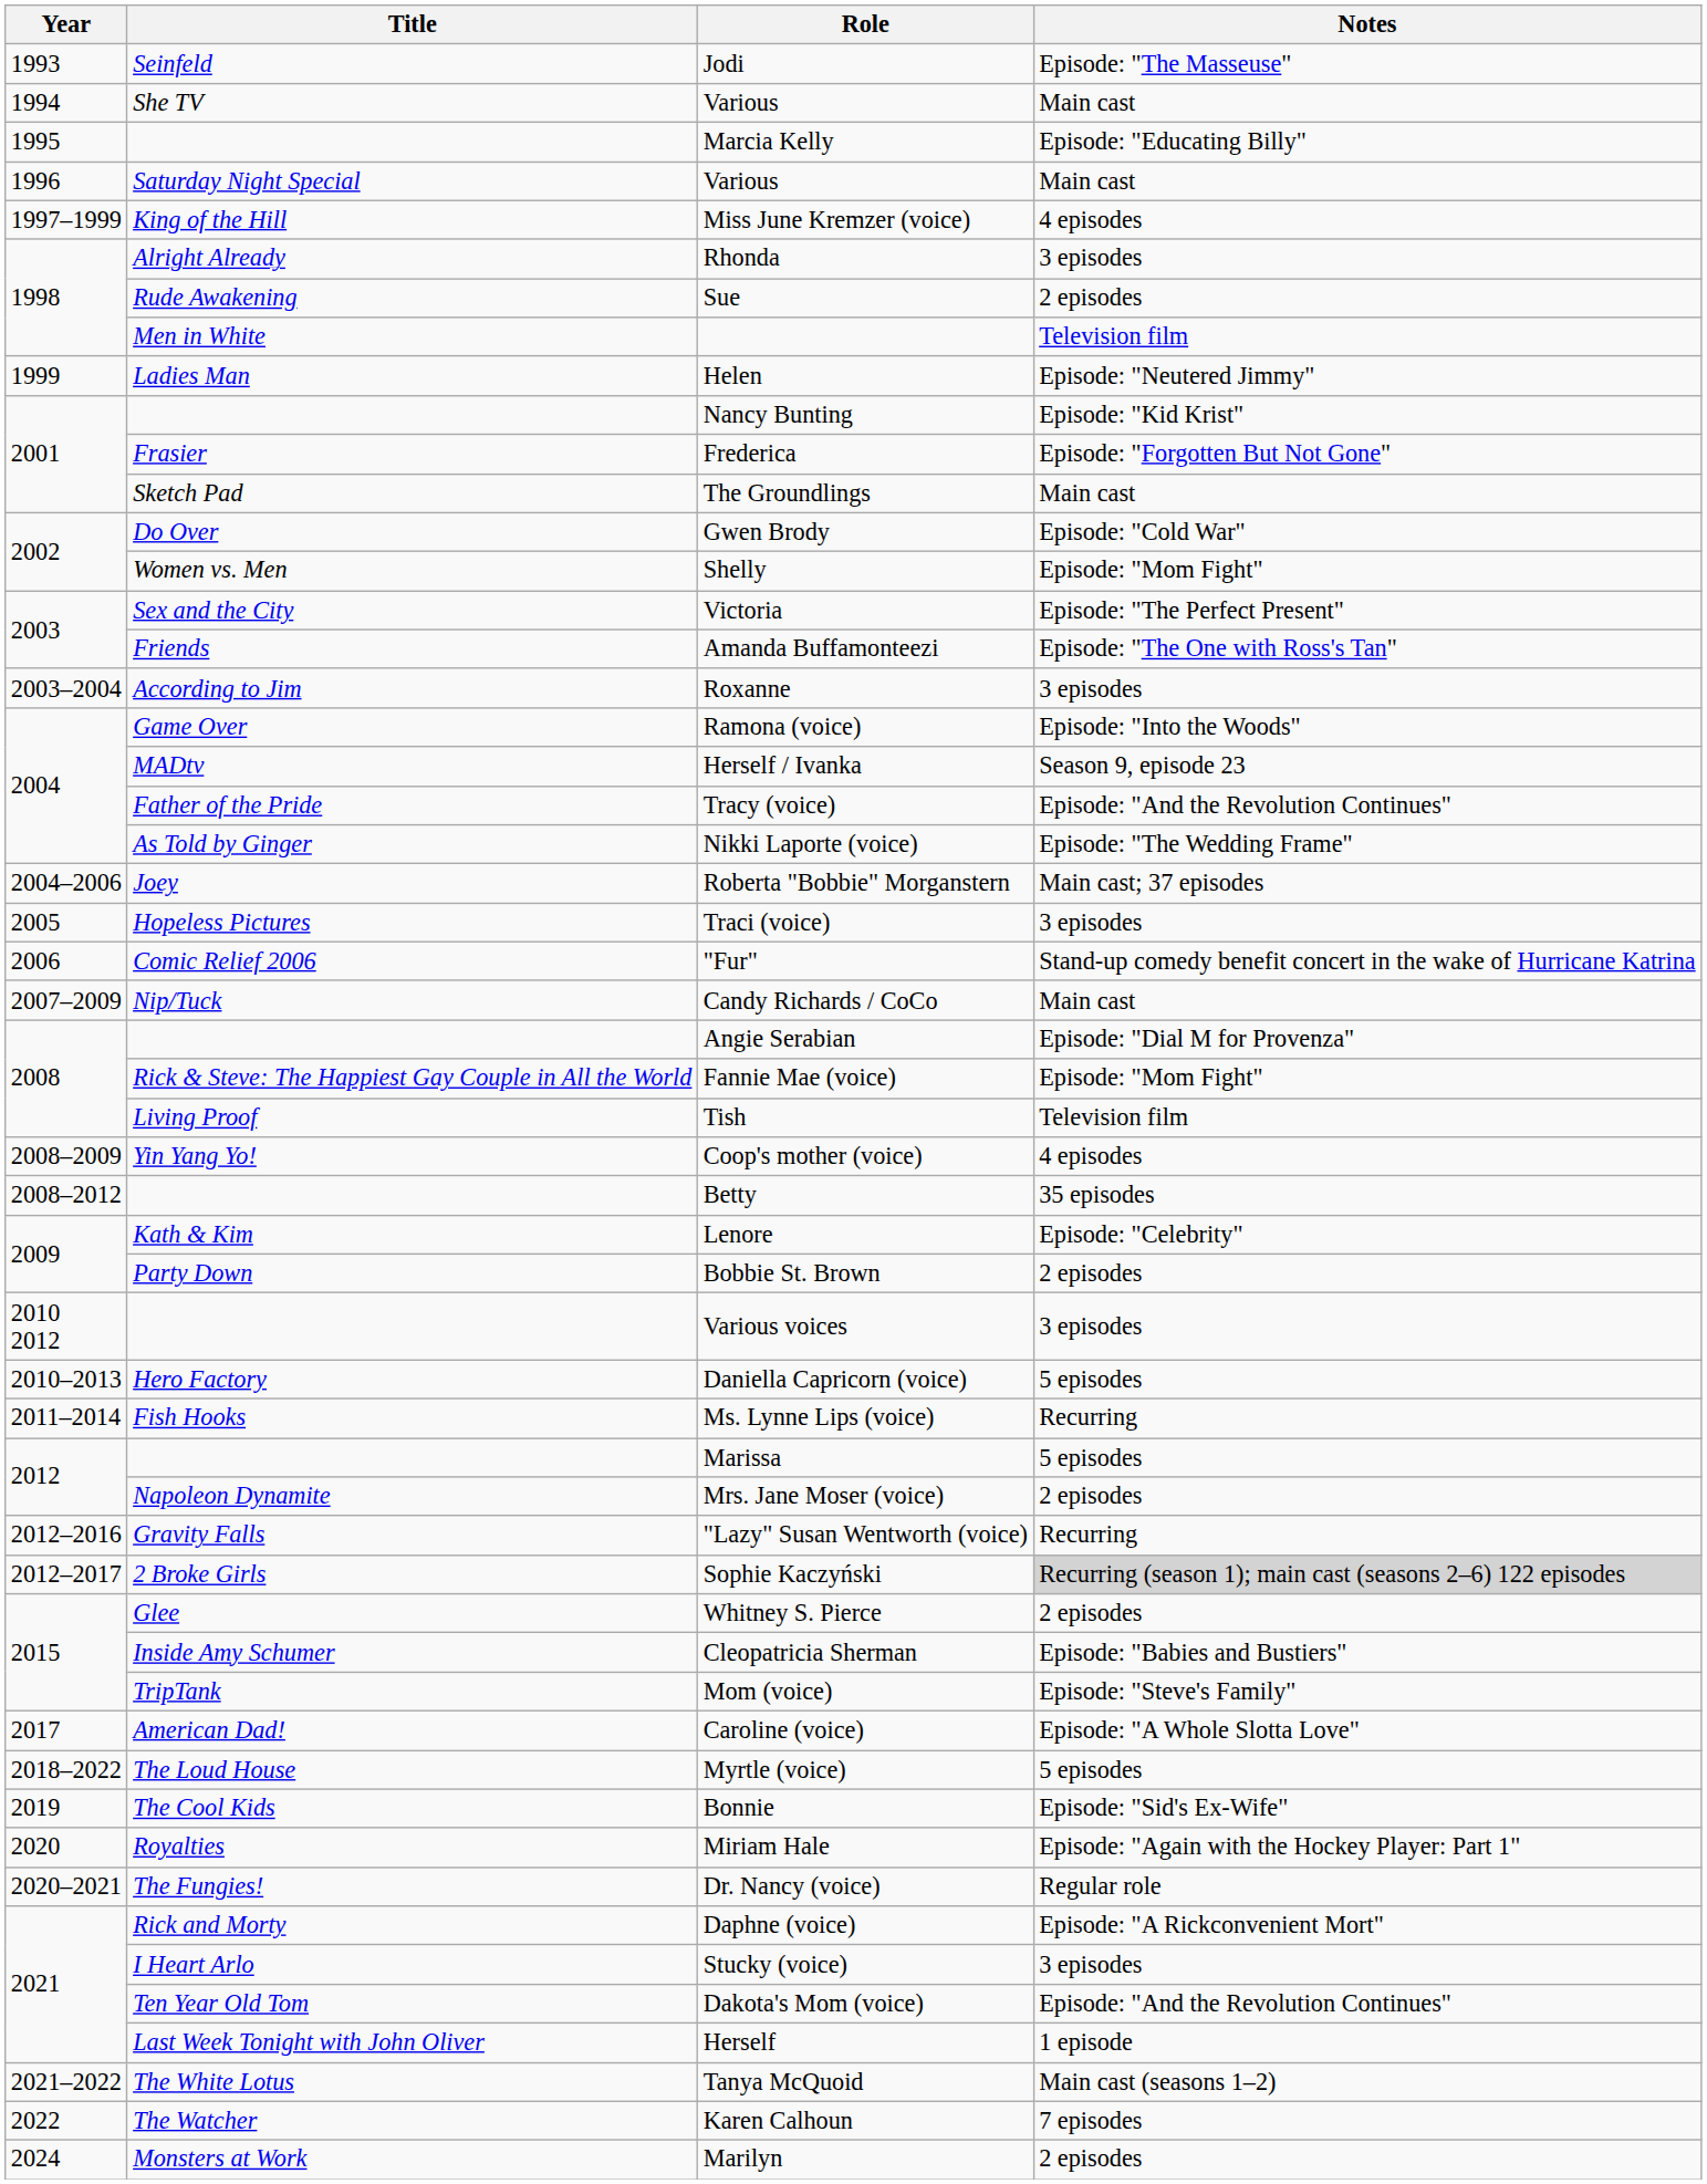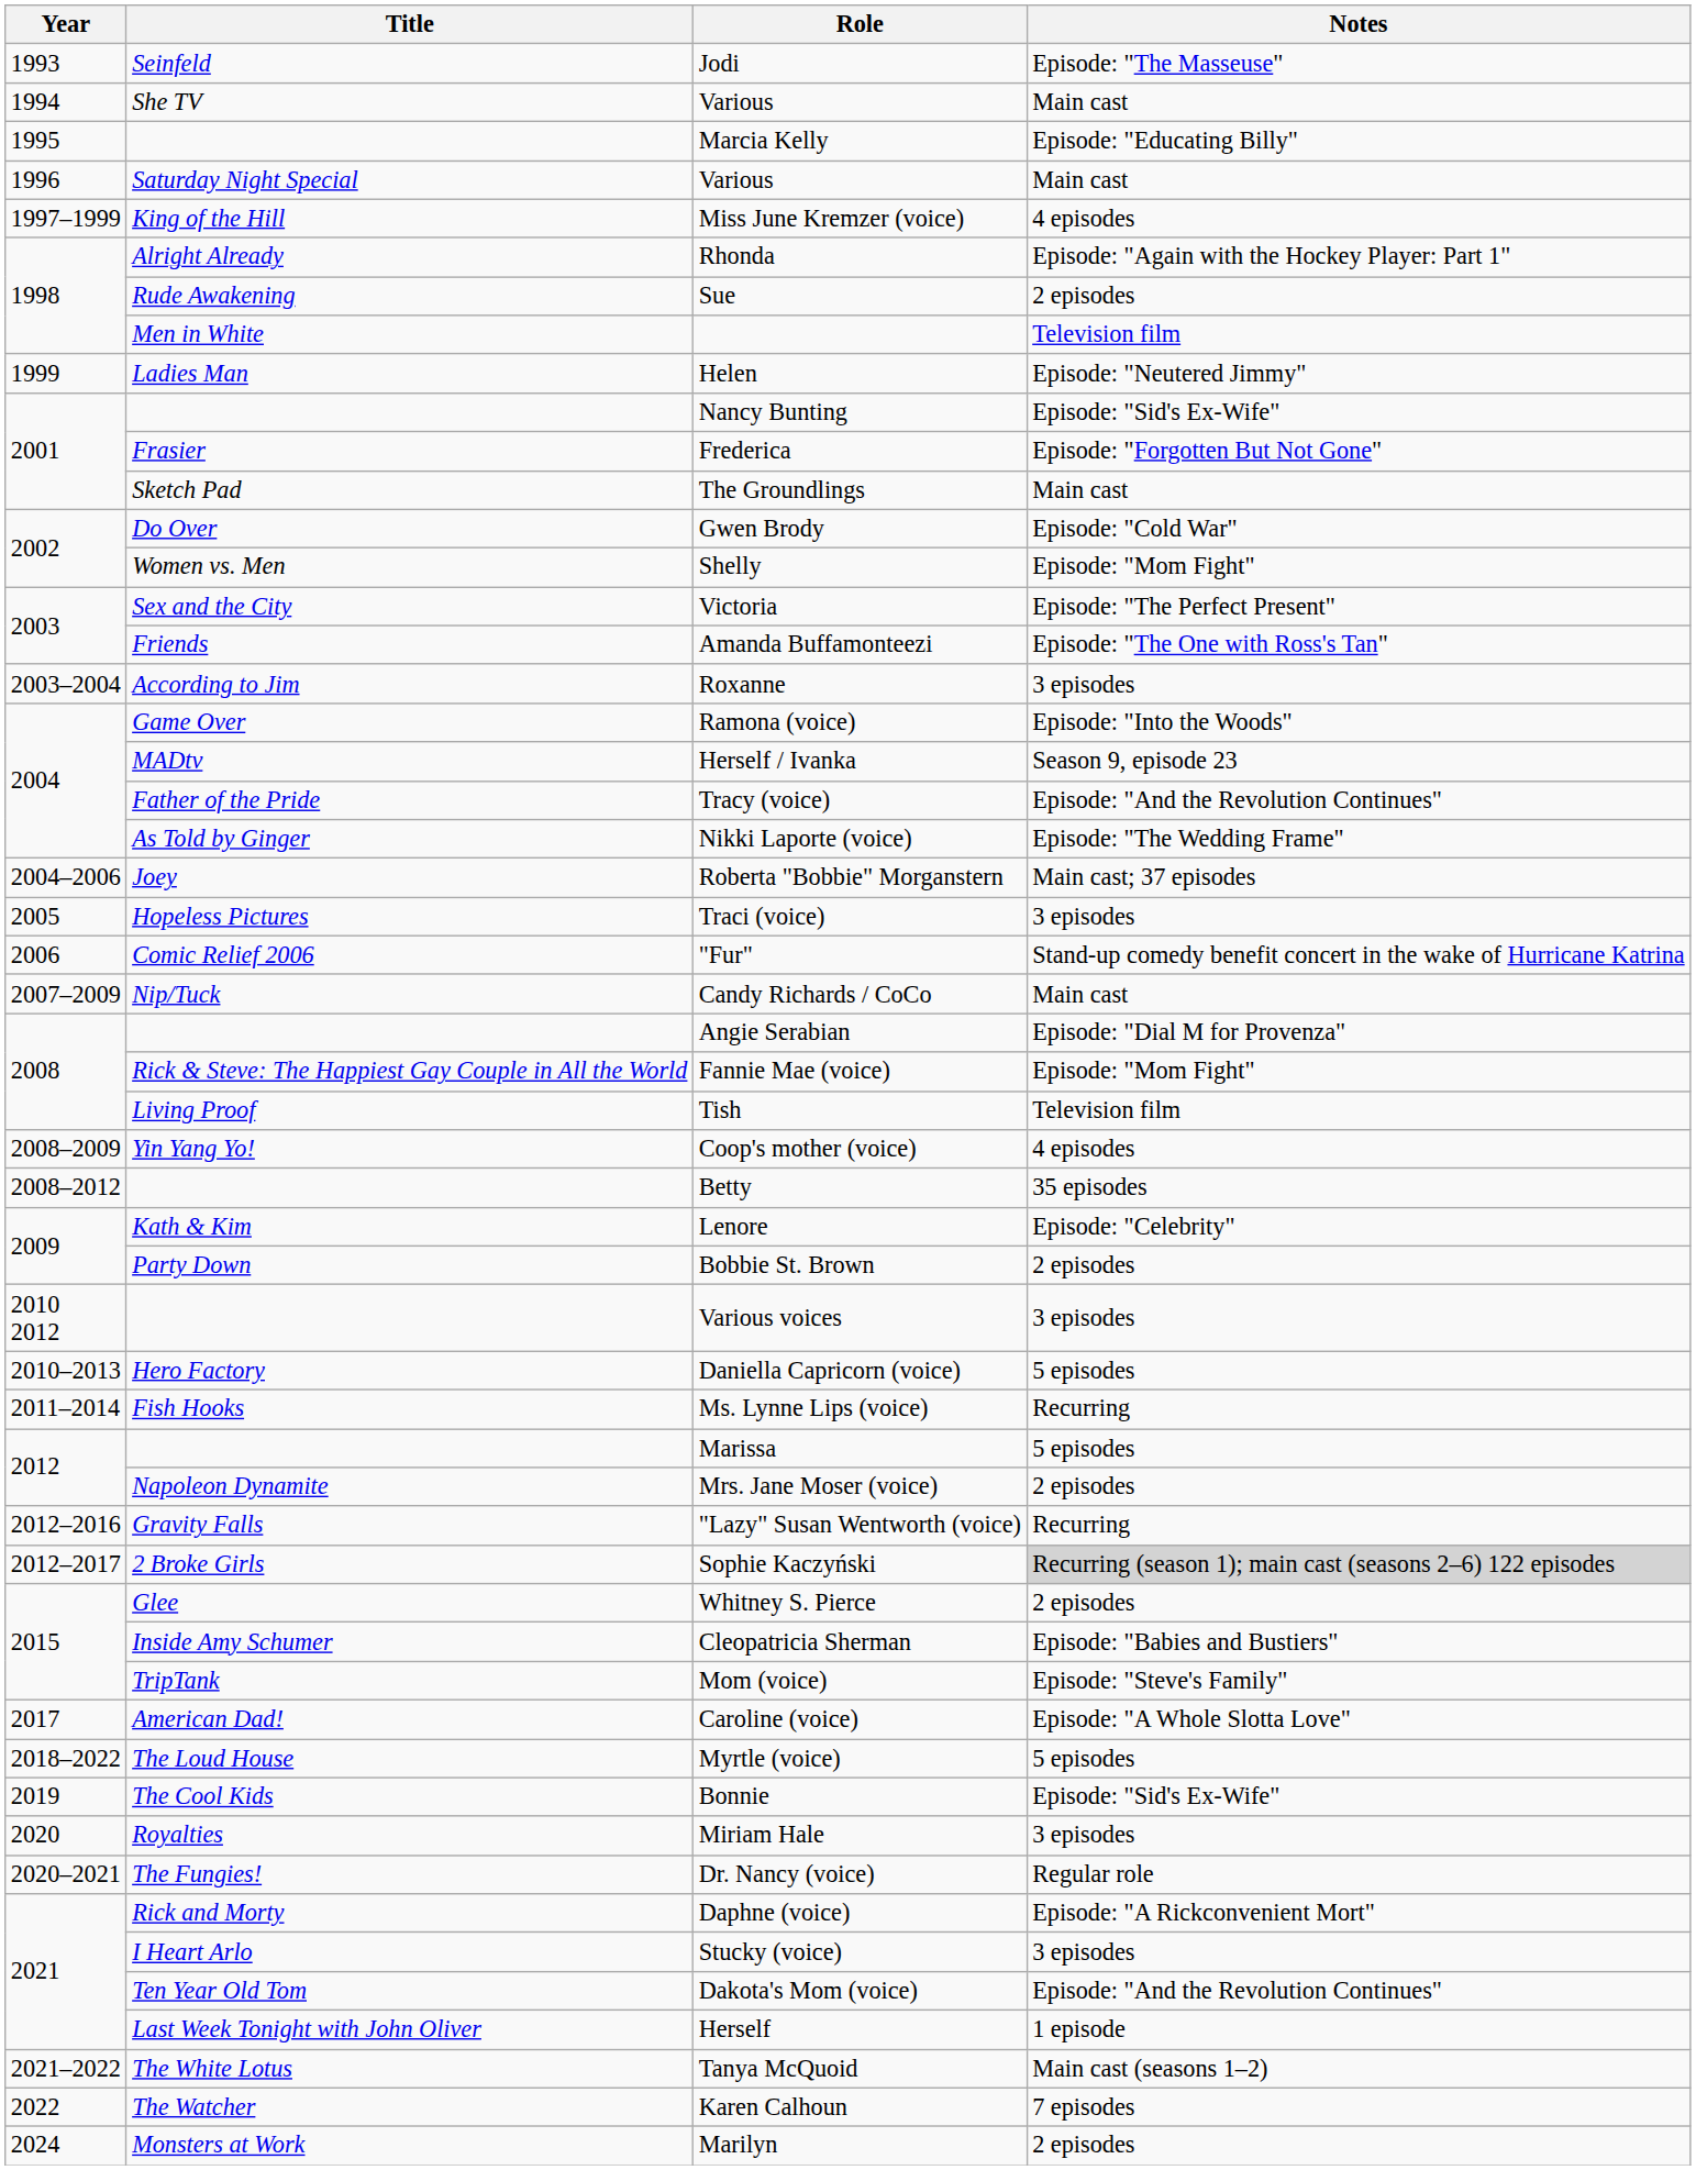 <table class="wikitable sortable">
 <tr>
 <th>Year</th>
 <th>Title</th>
 <th>Role</th>
 <th class="unsortable">Notes</th>
 </tr>
 <tr>
 <td>1993</td>
 <td><em><a href='#'>Seinfeld</a></em></td>
 <td>Jodi</td>
 <td>Episode: "<a href='#'>The Masseuse</a>"</td>
 </tr>
 <tr>
 <td>1994</td>
 <td><em>She TV</em></td>
 <td>Various</td>
 <td>Main cast</td>
 </tr>
 <tr>
 <td>1995</td>
 <td><em></em></td>
 <td>Marcia Kelly</td>
 <td>Episode: "Educating Billy"</td>
 </tr>
 <tr>
 <td>1996</td>
 <td><em><a href='#'>Saturday Night Special</a></em></td>
 <td>Various</td>
 <td>Main cast</td>
 </tr>
 <tr>
 <td>1997–1999</td>
 <td><em><a href='#'>King of the Hill</a></em></td>
 <td>Miss June Kremzer (voice)</td>
 <td>4 episodes</td>
 </tr>
 <tr>
 <td rowspan="3">1998</td>
 <td><em><a href='#'>Alright Already</a></em></td>
 <td>Rhonda</td>
-<td>3 episodes</td>
+<td>Episode: "Again with the Hockey Player: Part 1"</td>
 </tr>
 <tr>
 <td><em><a href='#'>Rude Awakening</a></em></td>
 <td>Sue</td>
 <td>2 episodes</td>
 </tr>
 <tr>
 <td><em><a href='#'>Men in White</a></em></td>
 <td></td>
 <td><a href='#'>Television film</a></td>
 </tr>
 <tr>
 <td>1999</td>
 <td><em><a href='#'>Ladies Man</a></em></td>
 <td>Helen</td>
 <td>Episode: "Neutered Jimmy"</td>
 </tr>
 <tr>
 <td rowspan="3">2001</td>
 <td><em></em></td>
 <td>Nancy Bunting</td>
-<td>Episode: "Kid Krist"</td>
+<td>Episode: "Sid's Ex-Wife"</td>
 </tr>
 <tr>
 <td><em><a href='#'>Frasier</a></em></td>
 <td>Frederica</td>
 <td>Episode: "<a href='#'>Forgotten But Not Gone</a>"</td>
 </tr>
 <tr>
 <td><em>Sketch Pad</em></td>
 <td>The Groundlings</td>
 <td>Main cast</td>
 </tr>
 <tr>
 <td rowspan="2">2002</td>
 <td><em><a href='#'>Do Over</a></em></td>
 <td>Gwen Brody</td>
 <td>Episode: "Cold War"</td>
 </tr>
 <tr>
 <td><em>Women vs. Men</em></td>
 <td>Shelly</td>
 <td>Episode: "Mom Fight"</td>
 </tr>
 <tr>
 <td rowspan="2">2003</td>
 <td><em><a href='#'>Sex and the City</a></em></td>
 <td>Victoria</td>
 <td>Episode: "The Perfect Present"</td>
 </tr>
 <tr>
 <td><em><a href='#'>Friends</a></em></td>
 <td>Amanda Buffamonteezi</td>
 <td>Episode: "<a href='#'>The One with Ross's Tan</a>"</td>
 </tr>
 <tr>
 <td>2003–2004</td>
 <td><em><a href='#'>According to Jim</a></em></td>
 <td>Roxanne</td>
 <td>3 episodes</td>
 </tr>
 <tr>
 <td rowspan="4">2004</td>
 <td><em><a href='#'>Game Over</a></em></td>
 <td>Ramona (voice)</td>
 <td>Episode: "Into the Woods"</td>
 </tr>
 <tr>
 <td><em><a href='#'>MADtv</a></em></td>
 <td>Herself / Ivanka</td>
 <td>Season 9, episode 23</td>
 </tr>
 <tr>
 <td><em><a href='#'>Father of the Pride</a></em></td>
 <td>Tracy (voice)</td>
 <td>Episode: "And the Revolution Continues"</td>
 </tr>
 <tr>
 <td><em><a href='#'>As Told by Ginger</a></em></td>
 <td>Nikki Laporte (voice)</td>
 <td>Episode: "The Wedding Frame"</td>
 </tr>
 <tr>
 <td>2004–2006</td>
 <td><em><a href='#'>Joey</a></em></td>
 <td>Roberta "Bobbie" Morganstern</td>
 <td>Main cast; 37 episodes</td>
 </tr>
 <tr>
 <td>2005</td>
 <td><em><a href='#'>Hopeless Pictures</a></em></td>
 <td>Traci (voice)</td>
 <td>3 episodes</td>
 </tr>
 <tr>
 <td>2006</td>
 <td><em><a href='#'>Comic Relief 2006</a></em></td>
 <td>"Fur"</td>
 <td>Stand-up comedy benefit concert in the wake of <a href='#'>Hurricane Katrina</a></td>
 </tr>
 <tr>
 <td>2007–2009</td>
 <td><em><a href='#'>Nip/Tuck</a></em></td>
 <td>Candy Richards / CoCo</td>
 <td>Main cast</td>
 </tr>
 <tr>
 <td rowspan="3">2008</td>
 <td><em></em></td>
 <td>Angie Serabian</td>
 <td>Episode: "Dial M for Provenza"</td>
 </tr>
 <tr>
 <td><em><a href='#'>Rick & Steve: The Happiest Gay Couple in All the World</a></em></td>
 <td>Fannie Mae (voice)</td>
 <td>Episode: "Mom Fight"</td>
 </tr>
 <tr>
 <td><em><a href='#'>Living Proof</a></em></td>
 <td>Tish</td>
 <td>Television film</td>
 </tr>
 <tr>
 <td>2008–2009</td>
 <td><em><a href='#'>Yin Yang Yo!</a></em></td>
 <td>Coop's mother (voice)</td>
 <td>4 episodes</td>
 </tr>
 <tr>
 <td>2008–2012</td>
 <td><em></em></td>
 <td>Betty</td>
 <td>35 episodes</td>
 </tr>
 <tr>
 <td rowspan="2">2009</td>
 <td><em><a href='#'>Kath & Kim</a></em></td>
 <td>Lenore</td>
 <td>Episode: "Celebrity"</td>
 </tr>
 <tr>
 <td><em><a href='#'>Party Down</a></em></td>
 <td>Bobbie St. Brown</td>
 <td>2 episodes</td>
 </tr>
 <tr>
 <td>2010 <br>2012</td>
 <td><em></em></td>
 <td>Various voices</td>
 <td>3 episodes</td>
 </tr>
 <tr>
 <td>2010–2013</td>
 <td><em><a href='#'>Hero Factory</a></em></td>
 <td>Daniella Capricorn (voice)</td>
 <td>5 episodes</td>
 </tr>
 <tr>
 <td>2011–2014</td>
 <td><em><a href='#'>Fish Hooks</a></em></td>
 <td>Ms. Lynne Lips (voice)</td>
 <td>Recurring</td>
 </tr>
 <tr>
 <td rowspan="2">2012</td>
 <td><em></em></td>
 <td>Marissa</td>
 <td>5 episodes</td>
 </tr>
 <tr>
 <td><em><a href='#'>Napoleon Dynamite</a></em></td>
 <td>Mrs. Jane Moser (voice)</td>
 <td>2 episodes</td>
 </tr>
 <tr>
 <td>2012–2016</td>
 <td><em><a href='#'>Gravity Falls</a></em></td>
 <td>"Lazy" Susan Wentworth (voice)</td>
 <td>Recurring</td>
 </tr>
 <tr>
 <td>2012–2017</td>
 <td><em><a href='#'>2 Broke Girls</a></em></td>
 <td>Sophie Kaczyński</td>
 <td style="background: lightgrey;">Recurring (season 1); main cast (seasons 2–6) 122 episodes</td>
 </tr>
 <tr>
 <td rowspan="3">2015</td>
 <td><em><a href='#'>Glee</a></em></td>
 <td>Whitney S. Pierce</td>
 <td>2 episodes</td>
 </tr>
 <tr>
 <td><em><a href='#'>Inside Amy Schumer</a></em></td>
 <td>Cleopatricia Sherman</td>
 <td>Episode: "Babies and Bustiers"</td>
 </tr>
 <tr>
 <td><em><a href='#'>TripTank</a></em></td>
 <td>Mom (voice)</td>
 <td>Episode: "Steve's Family"</td>
 </tr>
 <tr>
 <td>2017</td>
 <td><em><a href='#'>American Dad!</a></em></td>
 <td>Caroline (voice)</td>
 <td>Episode: "A Whole Slotta Love"</td>
 </tr>
 <tr>
 <td>2018–2022</td>
 <td><em><a href='#'>The Loud House</a></em></td>
 <td>Myrtle (voice)</td>
 <td>5 episodes</td>
 </tr>
 <tr>
 <td>2019</td>
 <td><em><a href='#'>The Cool Kids</a></em></td>
 <td>Bonnie</td>
 <td>Episode: "Sid's Ex-Wife"</td>
 </tr>
 <tr>
 <td>2020</td>
 <td><em><a href='#'>Royalties</a></em></td>
 <td>Miriam Hale</td>
-<td>Episode: "Again with the Hockey Player: Part 1"</td>
+<td>3 episodes</td>
 </tr>
 <tr>
 <td>2020–2021</td>
 <td><em><a href='#'>The Fungies!</a></em></td>
 <td>Dr. Nancy (voice)</td>
 <td>Regular role</td>
 </tr>
 <tr>
 <td rowspan="4">2021</td>
 <td><em><a href='#'>Rick and Morty</a></em></td>
 <td>Daphne (voice)</td>
 <td>Episode: "A Rickconvenient Mort"</td>
 </tr>
 <tr>
 <td><em><a href='#'>I Heart Arlo</a></em></td>
 <td>Stucky (voice)</td>
 <td>3 episodes</td>
 </tr>
 <tr>
 <td><em><a href='#'>Ten Year Old Tom</a></em></td>
 <td>Dakota's Mom (voice)</td>
 <td>Episode: "And the Revolution Continues"</td>
 </tr>
 <tr>
 <td><em><a href='#'>Last Week Tonight with John Oliver</a></em></td>
 <td>Herself</td>
 <td>1 episode</td>
 </tr>
 <tr>
 <td>2021–2022</td>
 <td><em><a href='#'>The White Lotus</a></em></td>
 <td>Tanya McQuoid</td>
 <td>Main cast (seasons 1–2)</td>
 </tr>
 <tr>
 <td>2022</td>
 <td><em><a href='#'>The Watcher</a></em></td>
 <td>Karen Calhoun</td>
 <td>7 episodes</td>
 </tr>
 <tr>
 <td>2024</td>
 <td><em><a href='#'>Monsters at Work</a></em></td>
 <td>Marilyn</td>
 <td>2 episodes</td>
 </tr>
 </table>
